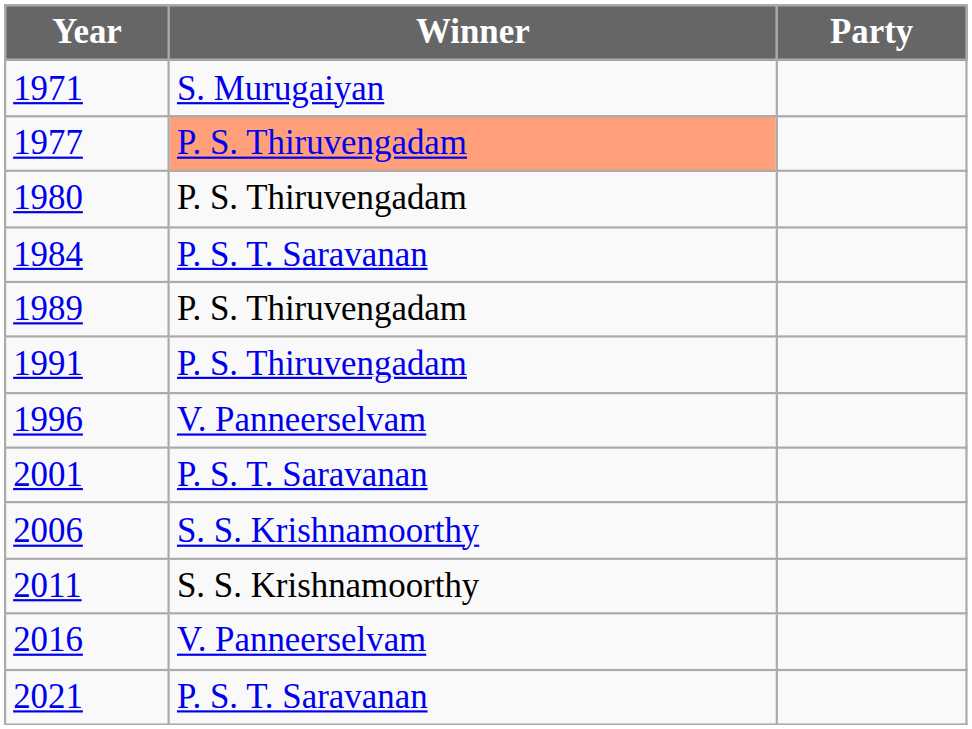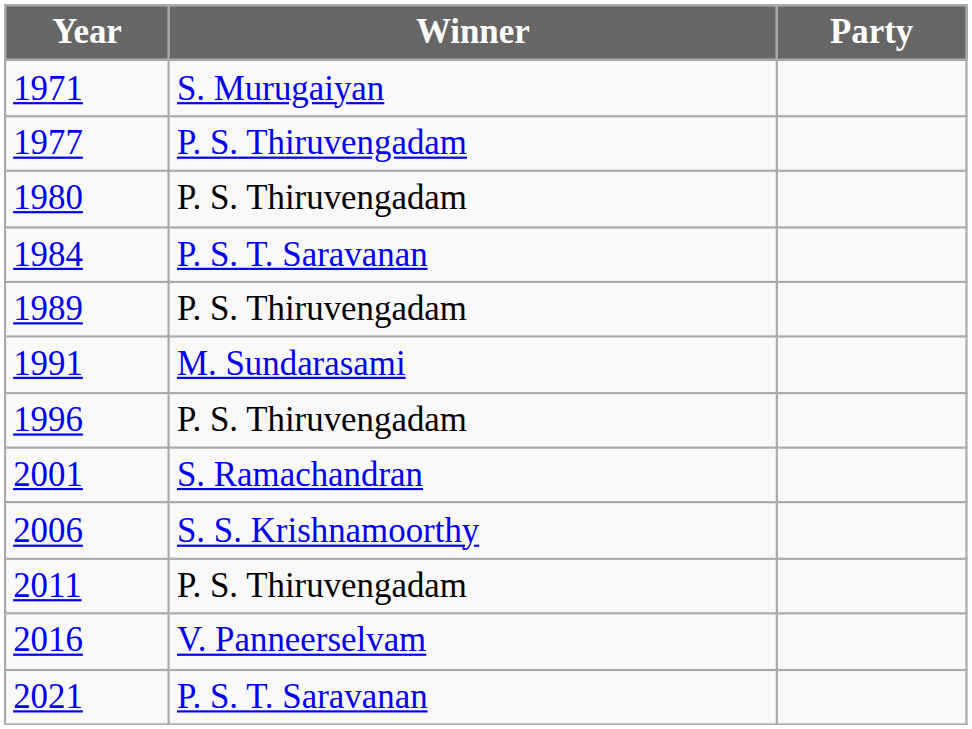 <table class="wikitable" width="50%">
 <tr>
 <th style="background-color:#666666; color:white">Year</th>
 <th style="background-color:#666666; color:white">Winner</th>
 <th style="background-color:#666666; color:white" colspan="2">Party</th>
 </tr>
 <tr>
 <td><a href='#'>1971</a></td>
 <td><a href='#'>S. Murugaiyan</a></td>
 <td></td>
 </tr>
 <tr>
 <td><a href='#'>1977</a></td>
-<td style="background: lightsalmon;"><a href='#'>P. S. Thiruvengadam</a></td>
+<td><a href='#'>P. S. Thiruvengadam</a></td>
 <td></td>
 </tr>
 <tr>
 <td><a href='#'>1980</a></td>
 <td>P. S. Thiruvengadam</td>
 <td></td>
 </tr>
 <tr>
 <td><a href='#'>1984</a></td>
 <td><a href='#'>P. S. T. Saravanan</a></td>
 <td></td>
 </tr>
 <tr>
 <td><a href='#'>1989</a></td>
 <td>P. S. Thiruvengadam</td>
 <td></td>
 </tr>
 <tr>
 <td><a href='#'>1991</a></td>
-<td><a href='#'>P. S. Thiruvengadam</a></td>
+<td><a href='#'>M. Sundarasami</a></td>
 <td></td>
 </tr>
 <tr>
 <td><a href='#'>1996</a></td>
-<td><a href='#'>V. Panneerselvam</a></td>
+<td>P. S. Thiruvengadam</td>
 <td></td>
 </tr>
 <tr>
 <td><a href='#'>2001</a></td>
-<td><a href='#'>P. S. T. Saravanan</a></td>
+<td><a href='#'>S. Ramachandran</a></td>
 <td></td>
 </tr>
 <tr>
 <td><a href='#'>2006</a></td>
 <td><a href='#'>S. S. Krishnamoorthy</a></td>
 <td></td>
 </tr>
 <tr>
 <td><a href='#'>2011</a></td>
-<td>S. S. Krishnamoorthy</td>
+<td>P. S. Thiruvengadam</td>
 <td></td>
 </tr>
 <tr>
 <td><a href='#'>2016</a></td>
 <td><a href='#'>V. Panneerselvam</a></td>
 <td></td>
 </tr>
 <tr>
 <td><a href='#'>2021</a></td>
 <td><a href='#'>P. S. T. Saravanan</a></td>
 <td></td>
 </tr>
 </table>
